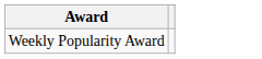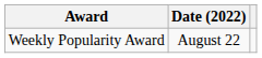 <table class="wikitable" style="text-align:center;">
 <tr>
 <th>Award</th>
+<th>Date (2022)</th>
 <th class="unsortable"></th>
 </tr>
 <tr>
 <td rowspan="1">Weekly Popularity Award</td>
+<td align="center">August 22</td>
 <td></td>
 </tr>
 </table>
